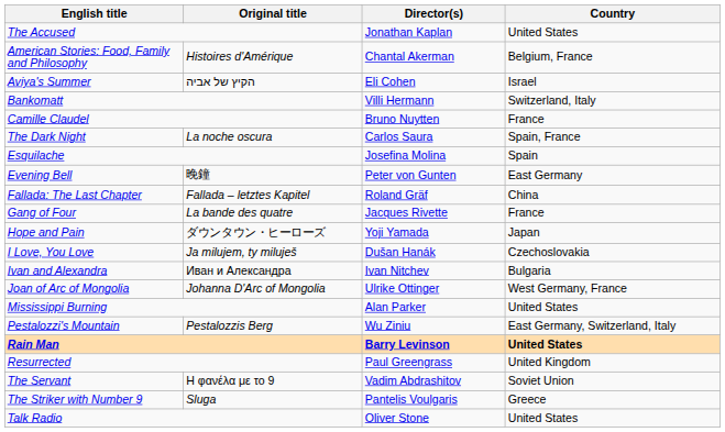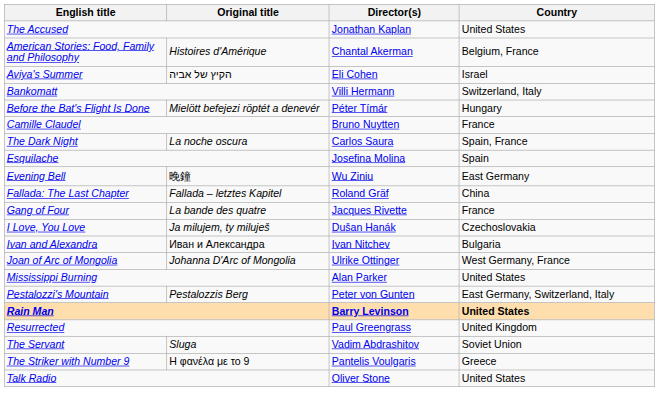 <table class="wikitable" width="78%" cellpadding="5">
 <tr>
 <th width="25%">English title</th>
 <th width="25%">Original title</th>
 <th width="20%">Director(s)</th>
 <th width="30%">Country</th>
 </tr>
 <tr>
 <td colspan="2"><em><a href='#'>The Accused</a></em></td>
 <td><a href='#'>Jonathan Kaplan</a></td>
 <td>United States</td>
 </tr>
 <tr>
 <td><em><a href='#'>American Stories: Food, Family and Philosophy</a></em></td>
 <td><em>Histoires d'Amérique</em></td>
 <td><a href='#'>Chantal Akerman</a></td>
 <td>Belgium, France</td>
 </tr>
 <tr>
 <td><em><a href='#'>Aviya's Summer</a></em></td>
 <td>הקיץ של אביה</td>
 <td><a href='#'>Eli Cohen</a></td>
 <td>Israel</td>
 </tr>
 <tr>
 <td colspan="2"><em><a href='#'>Bankomatt</a></em></td>
 <td><a href='#'>Villi Hermann</a></td>
 <td>Switzerland, Italy</td>
 </tr>
 <tr>
+<td><em><a href='#'>Before the Bat's Flight Is Done</a></em></td>
+<td><em>Mielött befejezi röptét a denevér</em></td>
+<td><a href='#'>Péter Tímár</a></td>
+<td>Hungary</td>
+</tr>
+<tr>
 <td colspan="2"><em><a href='#'>Camille Claudel</a></em></td>
 <td><a href='#'>Bruno Nuytten</a></td>
 <td>France</td>
 </tr>
 <tr>
 <td><em><a href='#'>The Dark Night</a></em></td>
 <td><em>La noche oscura</em></td>
 <td><a href='#'>Carlos Saura</a></td>
 <td>Spain, France</td>
 </tr>
 <tr>
 <td colspan="2"><em><a href='#'>Esquilache</a></em></td>
 <td><a href='#'>Josefina Molina</a></td>
 <td>Spain</td>
 </tr>
 <tr>
 <td><em><a href='#'>Evening Bell</a></em></td>
 <td>晚鐘</td>
-<td><a href='#'>Peter von Gunten</a></td>
+<td><a href='#'>Wu Ziniu</a></td>
 <td>East Germany</td>
 </tr>
 <tr>
 <td><em><a href='#'>Fallada: The Last Chapter</a></em></td>
 <td><em>Fallada – letztes Kapitel</em></td>
 <td><a href='#'>Roland Gräf</a></td>
 <td>China</td>
 </tr>
 <tr>
 <td><em><a href='#'>Gang of Four</a></em></td>
 <td><em>La bande des quatre</em></td>
 <td><a href='#'>Jacques Rivette</a></td>
 <td>France</td>
-</tr>
-<tr>
-<td><em><a href='#'>Hope and Pain</a></em></td>
-<td>ダウンタウン・ヒーローズ</td>
-<td><a href='#'>Yoji Yamada</a></td>
-<td>Japan</td>
 </tr>
 <tr>
 <td><em><a href='#'>I Love, You Love</a></em></td>
 <td><em>Ja milujem, ty miluješ</em></td>
 <td><a href='#'>Dušan Hanák</a></td>
 <td>Czechoslovakia</td>
 </tr>
 <tr>
 <td><em><a href='#'>Ivan and Alexandra</a></em></td>
 <td>Иван и Александра</td>
 <td><a href='#'>Ivan Nitchev</a></td>
 <td>Bulgaria</td>
 </tr>
 <tr>
 <td><em><a href='#'>Joan of Arc of Mongolia</a></em></td>
 <td><em>Johanna D'Arc of Mongolia</em></td>
 <td><a href='#'>Ulrike Ottinger</a></td>
 <td>West Germany, France</td>
 </tr>
 <tr>
 <td colspan="2"><em><a href='#'>Mississippi Burning</a></em></td>
 <td><a href='#'>Alan Parker</a></td>
 <td>United States</td>
 </tr>
 <tr>
 <td><em><a href='#'>Pestalozzi's Mountain</a></em></td>
 <td><em>Pestalozzis Berg</em></td>
-<td><a href='#'>Wu Ziniu</a></td>
+<td><a href='#'>Peter von Gunten</a></td>
 <td>East Germany, Switzerland, Italy</td>
 </tr>
 <tr style="background:#FFDEAD;">
 <td colspan="2"><strong><em><a href='#'>Rain Man</a></em></strong></td>
 <td><strong><a href='#'>Barry Levinson</a></strong></td>
 <td><strong>United States</strong></td>
 </tr>
 <tr>
 <td colspan="2"><em><a href='#'>Resurrected</a></em></td>
 <td><a href='#'>Paul Greengrass</a></td>
 <td>United Kingdom</td>
 </tr>
 <tr>
 <td><em><a href='#'>The Servant</a></em></td>
-<td>Η φανέλα με το 9</td>
+<td><em>Sluga</em></td>
 <td><a href='#'>Vadim Abdrashitov</a></td>
 <td>Soviet Union</td>
 </tr>
 <tr>
 <td><em><a href='#'>The Striker with Number 9</a></em></td>
-<td><em>Sluga</em></td>
+<td>Η φανέλα με το 9</td>
 <td><a href='#'>Pantelis Voulgaris</a></td>
 <td>Greece</td>
 </tr>
 <tr>
 <td colspan="2"><em><a href='#'>Talk Radio</a></em></td>
 <td><a href='#'>Oliver Stone</a></td>
 <td>United States</td>
 </tr>
 </table>
